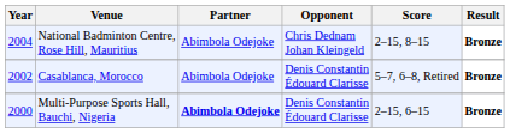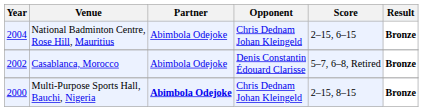 <table class="sortable wikitable" style="font-size: 90%;">
 <tr>
 <th>Year</th>
 <th>Venue</th>
 <th>Partner</th>
 <th>Opponent</th>
 <th>Score</th>
 <th>Result</th>
 </tr>
 <tr style="background:#ECF2FF">
 <td align="center"><a href='#'>2004</a></td>
 <td align="left">National Badminton Centre,<br><a href='#'>Rose Hill</a>, <a href='#'>Mauritius</a></td>
 <td align="left"> <a href='#'>Abimbola Odejoke</a></td>
 <td align="left"> <a href='#'>Chris Dednam</a> <br>  <a href='#'>Johan Kleingeld</a></td>
-<td align="left">2–15, 8–15</td>
+<td align="left">2–15, 6–15</td>
 <td style="text-align:left; background:white"> <strong>Bronze</strong></td>
 </tr>
 <tr>
 </tr>
 <tr style="background:#ECF2FF">
 <td align="center"><a href='#'>2002</a></td>
 <td align="left"><a href='#'>Casablanca, Morocco</a></td>
 <td align="left"> <a href='#'>Abimbola Odejoke</a></td>
 <td align="left"> <a href='#'>Denis Constantin</a> <br>  <a href='#'>Édouard Clarisse</a></td>
 <td align="left">5–7, 6–8, Retired</td>
 <td style="text-align:left; background:white"> <strong>Bronze</strong></td>
 </tr>
 <tr>
 </tr>
 <tr style="background:#ECF2FF">
 <td align="center"><a href='#'>2000</a></td>
 <td align="left">Multi-Purpose Sports Hall,<br><a href='#'>Bauchi</a>, <a href='#'>Nigeria</a></td>
 <td align="left"><strong> <a href='#'>Abimbola Odejoke</a></strong></td>
-<td align="left"> <a href='#'>Denis Constantin</a> <br>  <a href='#'>Édouard Clarisse</a></td>
-<td align="left">2–15, 6–15</td>
+<td align="left"> <a href='#'>Chris Dednam</a> <br>  <a href='#'>Johan Kleingeld</a></td>
+<td align="left">2–15, 8–15</td>
 <td style="text-align:left; background:white"> <strong>Bronze</strong></td>
 </tr>
 </table>
